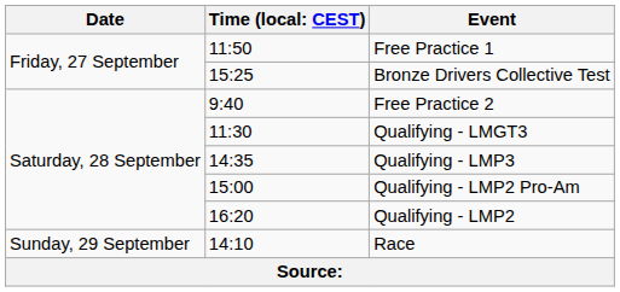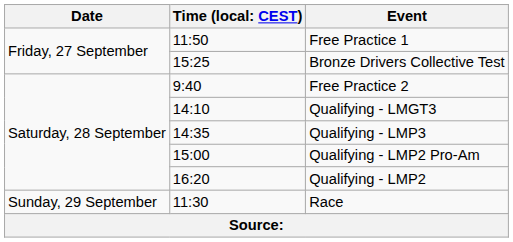 <table class="wikitable" style="font-size: 90%;">
 <tr>
 <th>Date</th>
 <th>Time (local: <a href='#'>CEST</a>)</th>
 <th>Event</th>
 </tr>
 <tr>
 <td rowspan="2">Friday, 27 September</td>
 <td>11:50</td>
 <td>Free Practice 1</td>
 </tr>
 <tr>
 <td>15:25</td>
 <td>Bronze Drivers Collective Test</td>
 </tr>
 <tr>
 <td rowspan="5">Saturday, 28 September</td>
 <td>9:40</td>
 <td>Free Practice 2</td>
 </tr>
 <tr>
-<td>11:30</td>
+<td>14:10</td>
 <td>Qualifying - LMGT3</td>
 </tr>
 <tr>
 <td>14:35</td>
 <td>Qualifying - LMP3</td>
 </tr>
 <tr>
 <td>15:00</td>
 <td>Qualifying - LMP2 Pro-Am</td>
 </tr>
 <tr>
 <td>16:20</td>
 <td>Qualifying - LMP2</td>
 </tr>
 <tr>
 <td>Sunday, 29 September</td>
-<td>14:10</td>
+<td>11:30</td>
 <td>Race</td>
 </tr>
 <tr>
 <th colspan="3">Source:</th>
 </tr>
 </table>
